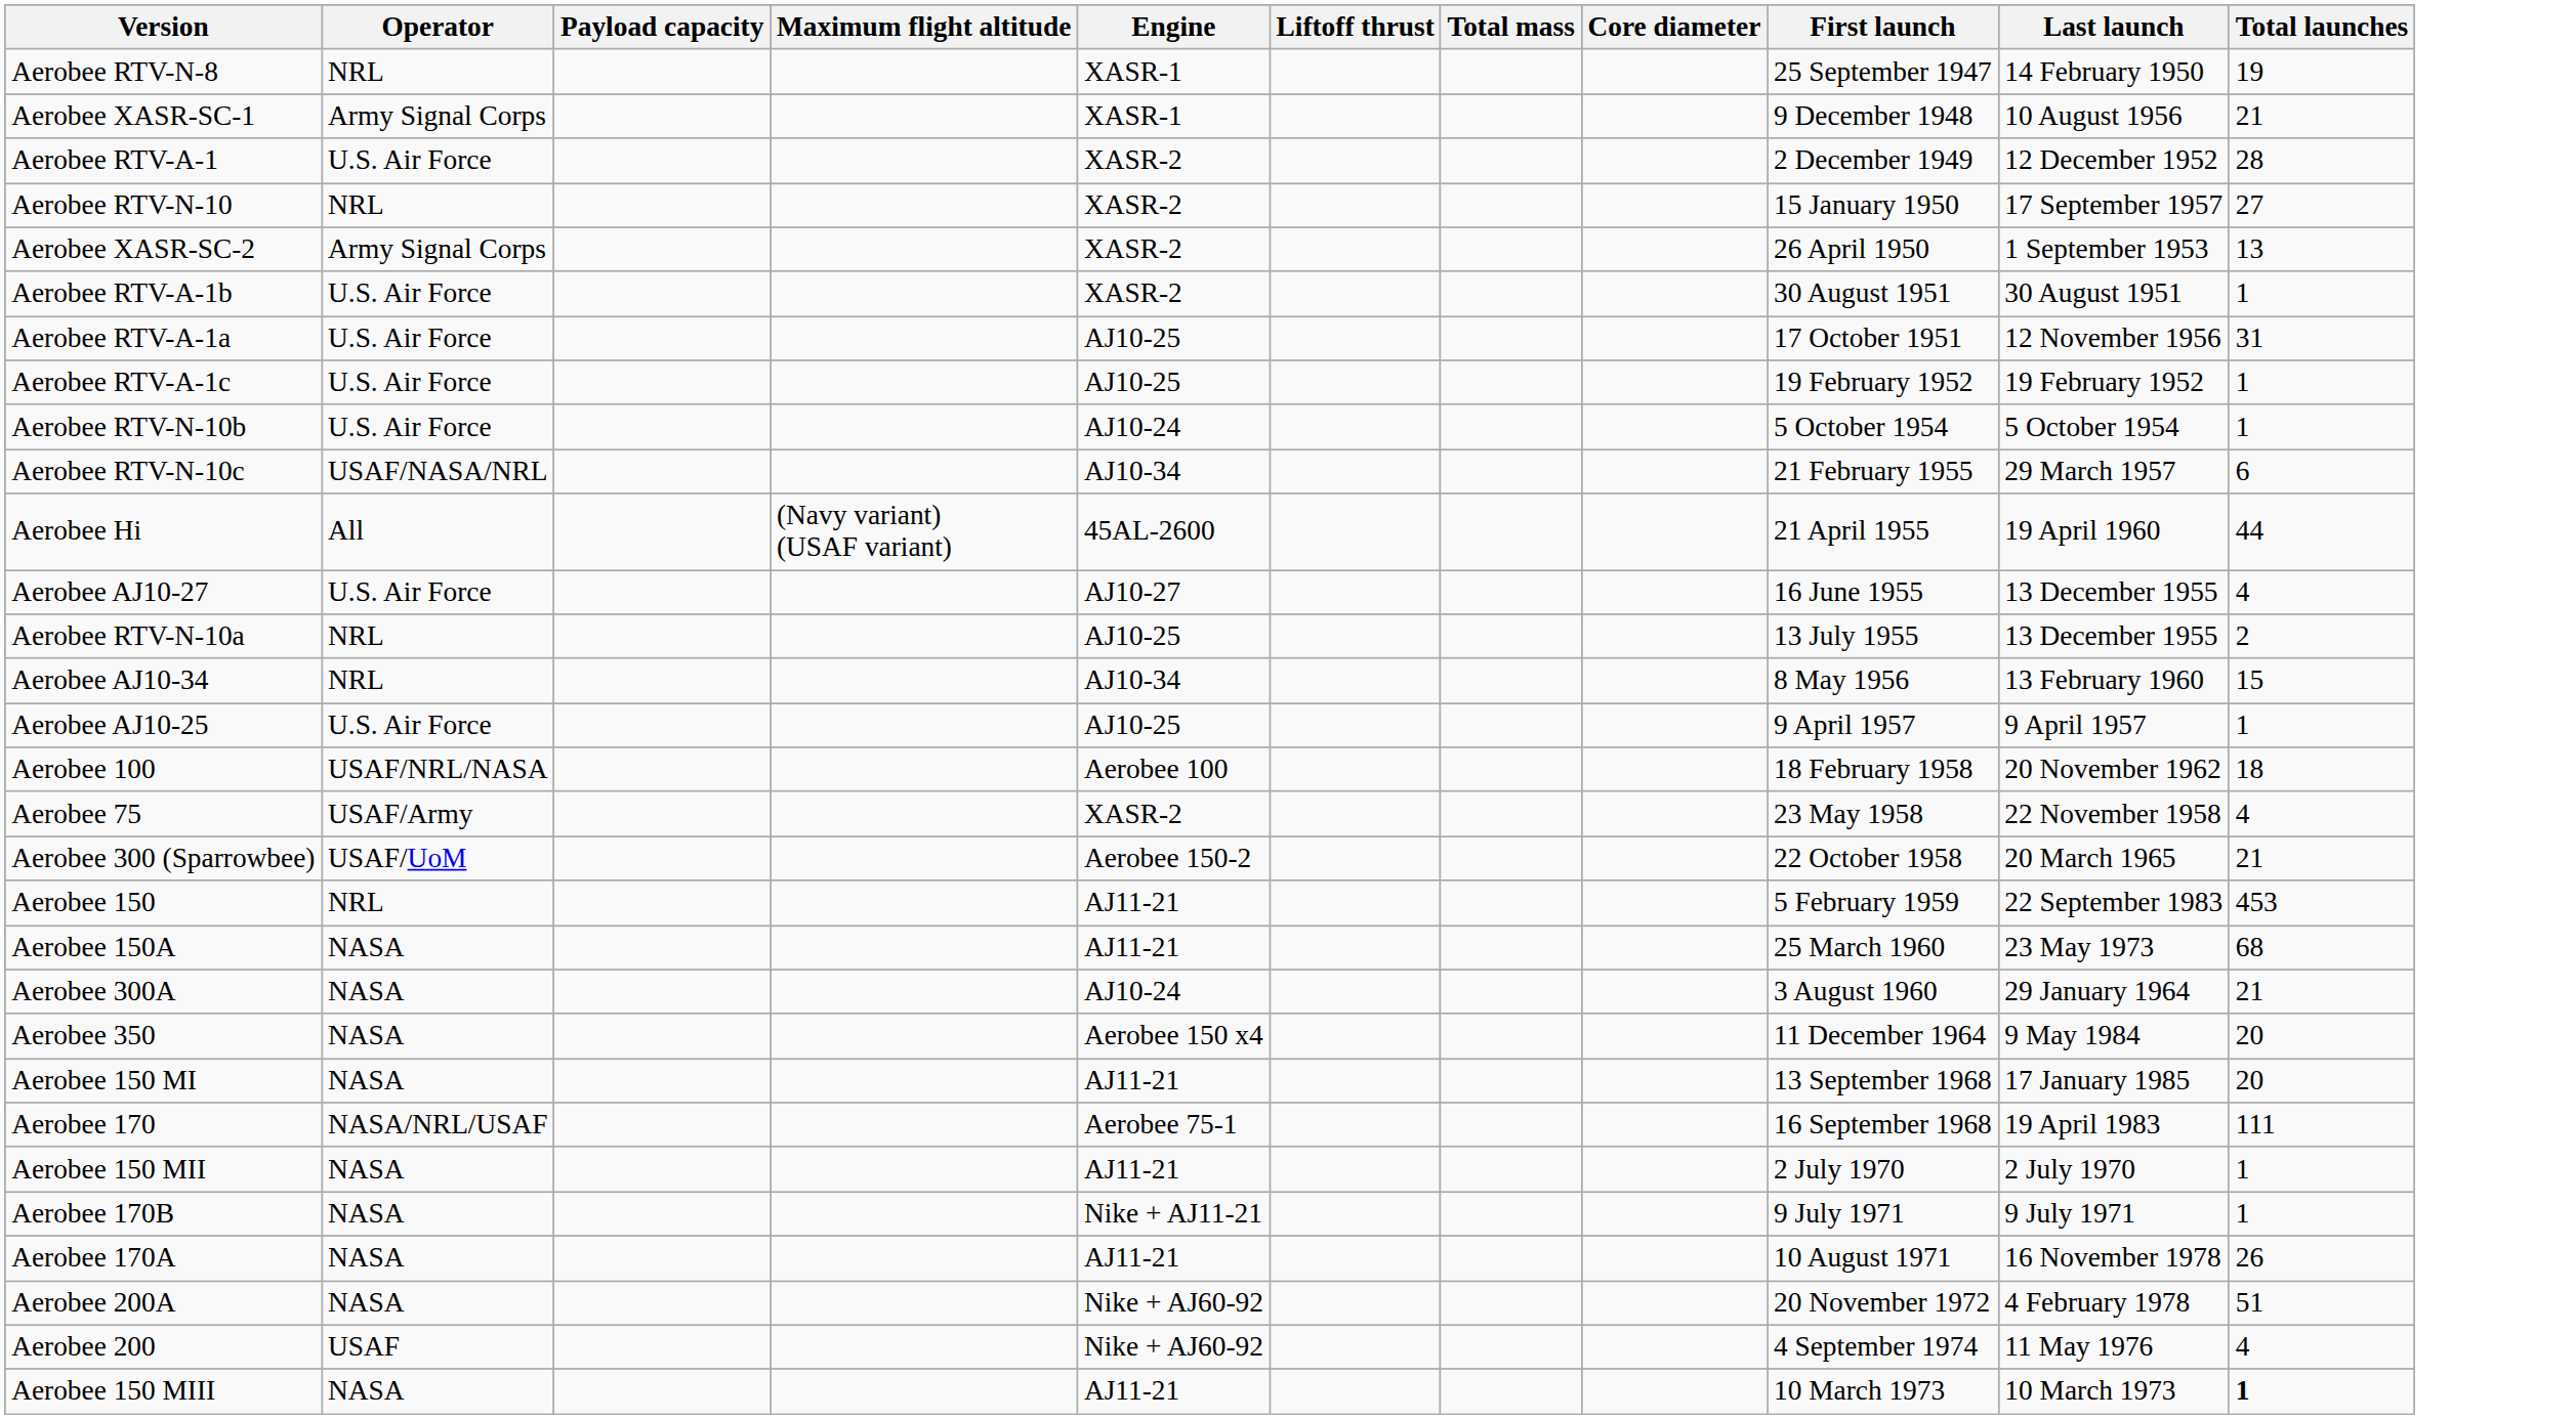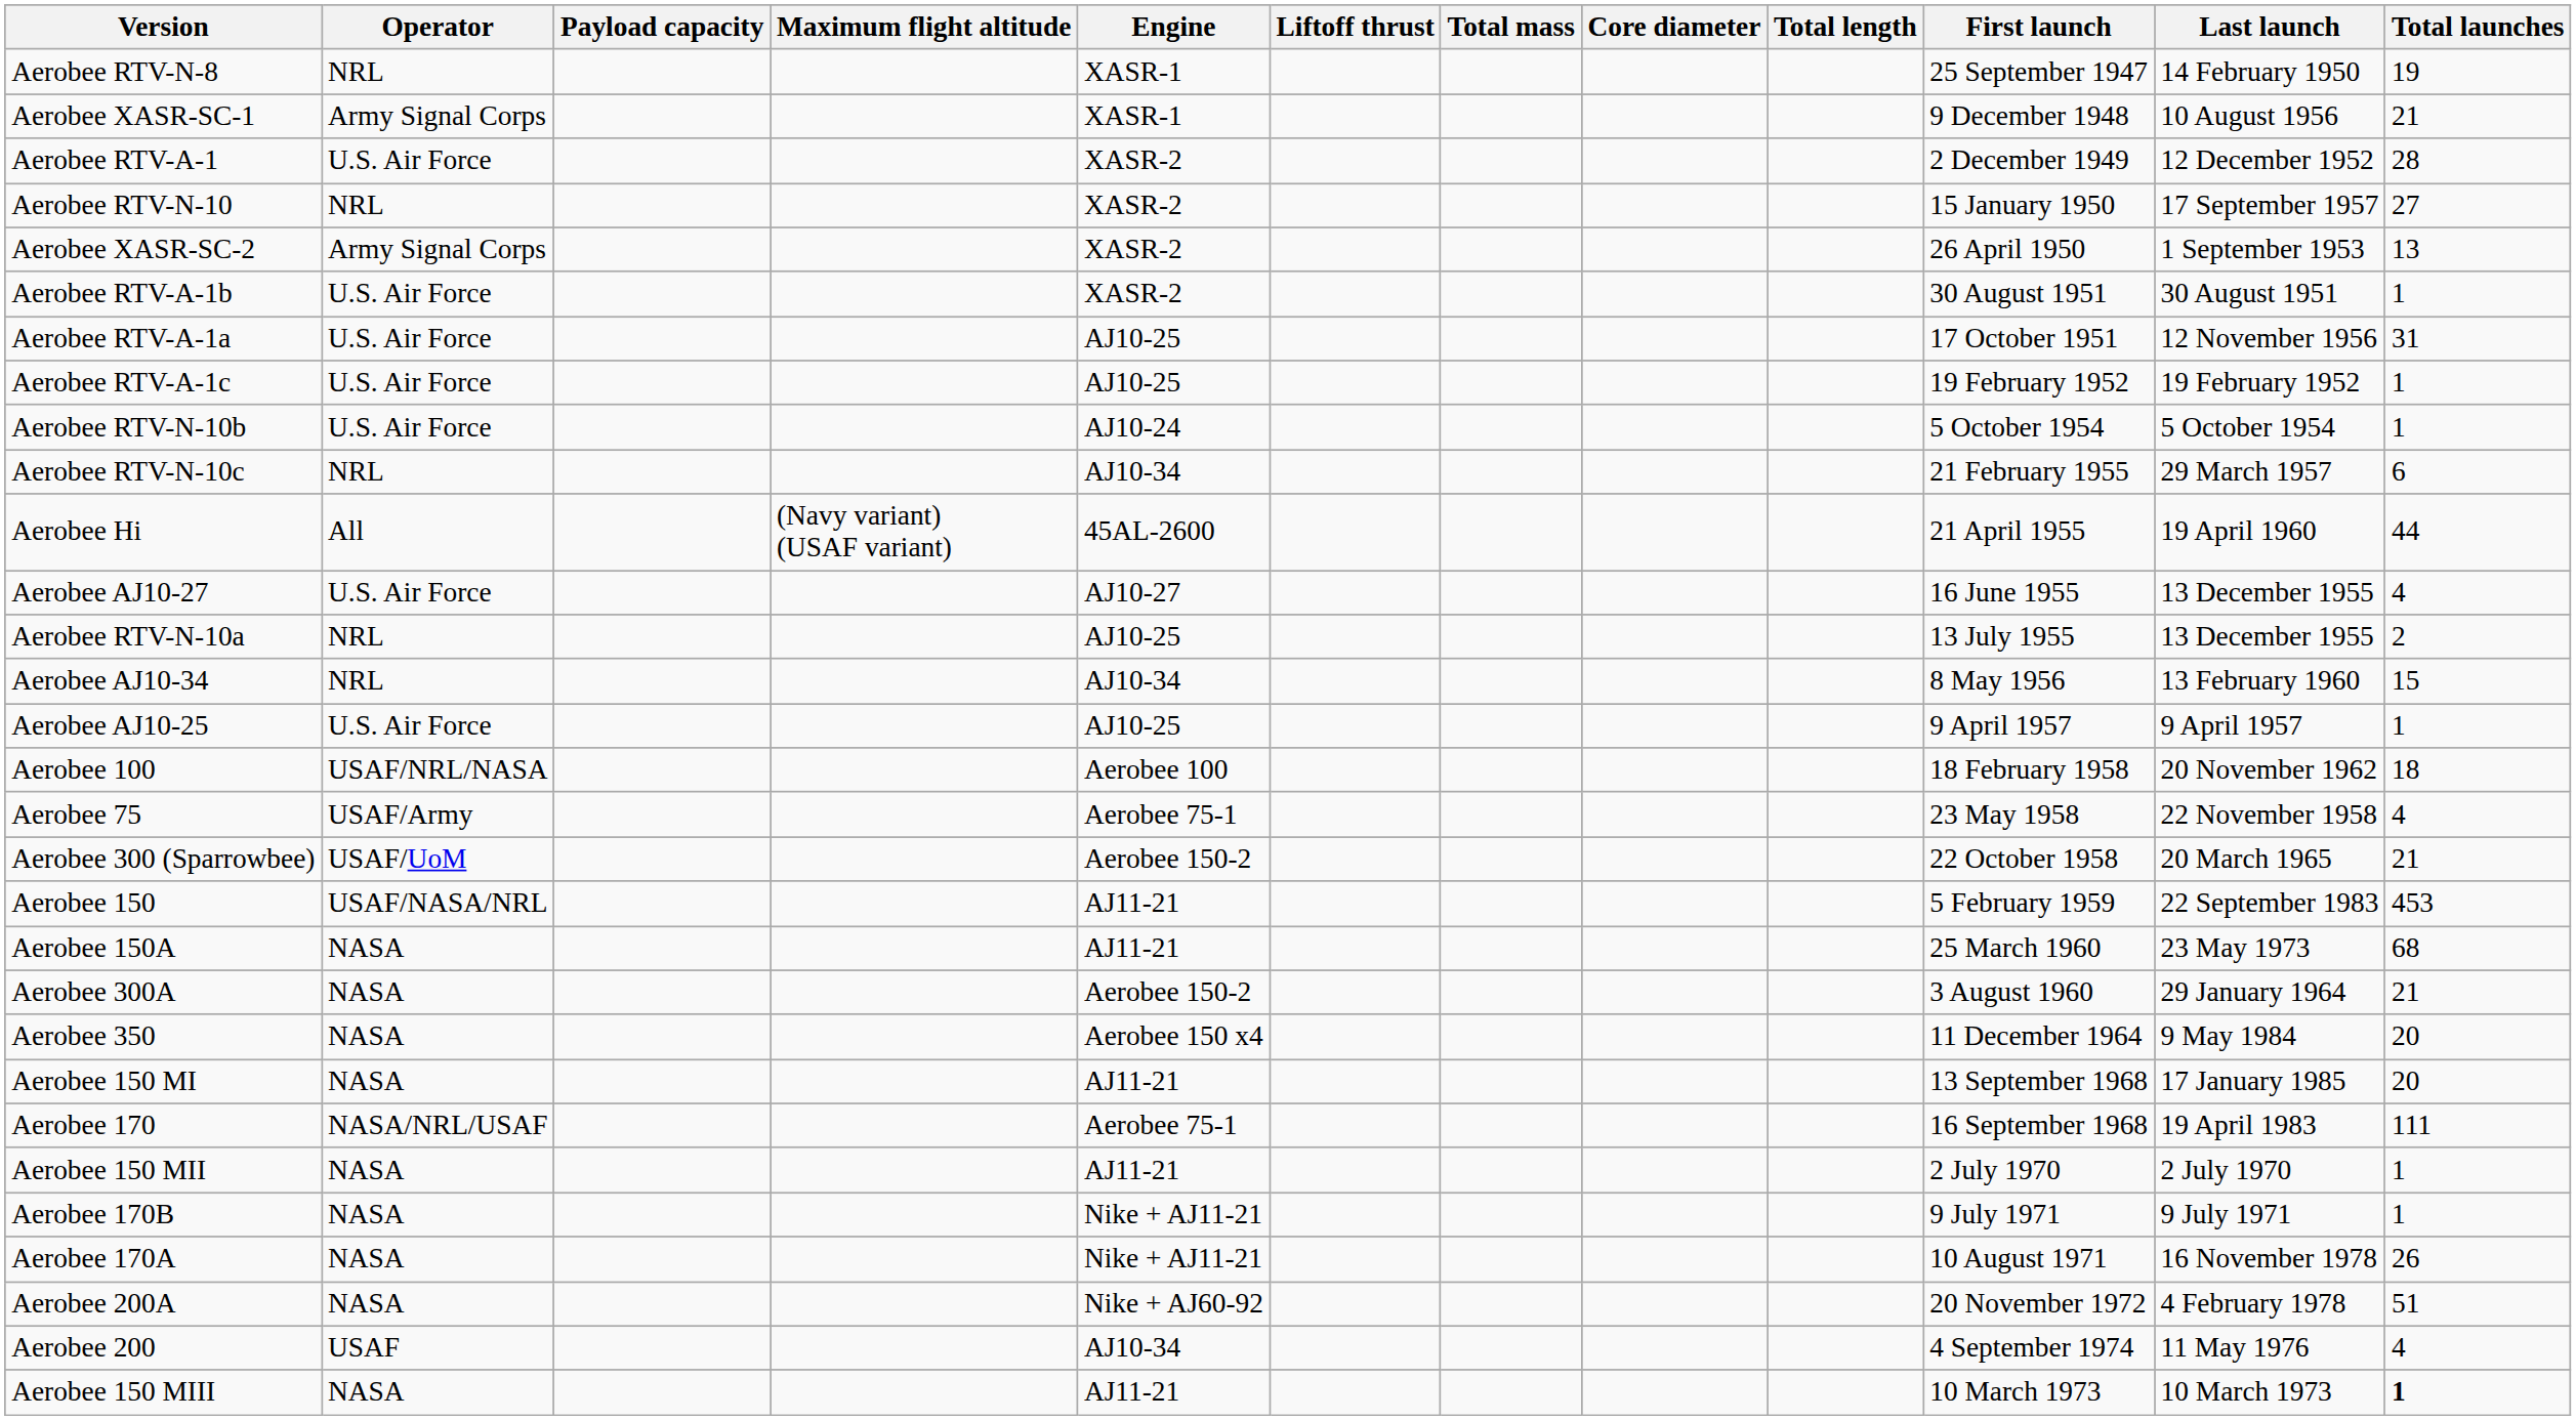 <table class="wikitable sortable" border="1">
 <tr>
 <th>Version</th>
 <th>Operator</th>
 <th>Payload capacity</th>
 <th>Maximum flight altitude</th>
 <th>Engine</th>
 <th>Liftoff thrust</th>
 <th>Total mass</th>
 <th>Core diameter</th>
+<th>Total length</th>
 <th>First launch</th>
 <th>Last launch</th>
 <th>Total launches</th>
 </tr>
 <tr>
 <td>Aerobee RTV-N-8</td>
 <td>NRL</td>
 <td></td>
 <td></td>
 <td>XASR-1</td>
+<td></td>
 <td></td>
 <td></td>
 <td></td>
 <td>25 September 1947</td>
 <td>14 February 1950</td>
 <td>19</td>
 </tr>
 <tr>
 <td>Aerobee XASR-SC-1</td>
 <td>Army Signal Corps</td>
 <td></td>
 <td></td>
 <td>XASR-1</td>
 <td></td>
 <td></td>
 <td></td>
+<td></td>
 <td>9 December 1948</td>
 <td>10 August 1956</td>
 <td>21</td>
 </tr>
 <tr>
 <td>Aerobee RTV-A-1</td>
 <td>U.S. Air Force</td>
 <td></td>
 <td></td>
 <td>XASR-2</td>
+<td></td>
 <td></td>
 <td></td>
 <td></td>
 <td>2 December 1949</td>
 <td>12 December 1952</td>
 <td>28</td>
 </tr>
 <tr>
 <td>Aerobee RTV-N-10</td>
 <td>NRL</td>
 <td></td>
 <td></td>
 <td>XASR-2</td>
 <td></td>
 <td></td>
 <td></td>
+<td></td>
 <td>15 January 1950</td>
 <td>17 September 1957</td>
 <td>27</td>
 </tr>
 <tr>
 <td>Aerobee XASR-SC-2</td>
 <td>Army Signal Corps</td>
 <td></td>
 <td></td>
 <td>XASR-2</td>
+<td></td>
 <td></td>
 <td></td>
 <td></td>
 <td>26 April 1950</td>
 <td>1 September 1953</td>
 <td>13</td>
 </tr>
 <tr>
 <td>Aerobee RTV-A-1b</td>
 <td>U.S. Air Force</td>
 <td></td>
 <td></td>
 <td>XASR-2</td>
 <td></td>
 <td></td>
 <td></td>
+<td></td>
 <td>30 August 1951</td>
 <td>30 August 1951</td>
 <td>1</td>
 </tr>
 <tr>
 <td>Aerobee RTV-A-1a</td>
 <td>U.S. Air Force</td>
 <td></td>
 <td></td>
 <td>AJ10-25</td>
+<td></td>
 <td></td>
 <td></td>
 <td></td>
 <td>17 October 1951</td>
 <td>12 November 1956</td>
 <td>31</td>
 </tr>
 <tr>
 <td>Aerobee RTV-A-1c</td>
 <td>U.S. Air Force</td>
 <td></td>
 <td></td>
 <td>AJ10-25</td>
 <td></td>
 <td></td>
 <td></td>
+<td></td>
 <td>19 February 1952</td>
 <td>19 February 1952</td>
 <td>1</td>
 </tr>
 <tr>
 <td>Aerobee RTV-N-10b</td>
 <td>U.S. Air Force</td>
 <td></td>
 <td></td>
 <td>AJ10-24</td>
 <td></td>
 <td></td>
 <td></td>
+<td></td>
 <td>5 October 1954</td>
 <td>5 October 1954</td>
 <td>1</td>
 </tr>
 <tr>
 <td>Aerobee RTV-N-10c</td>
-<td>USAF/NASA/NRL</td>
+<td>NRL</td>
 <td></td>
 <td></td>
 <td>AJ10-34</td>
+<td></td>
 <td></td>
 <td></td>
 <td></td>
 <td>21 February 1955</td>
 <td>29 March 1957</td>
 <td>6</td>
 </tr>
 <tr>
 <td>Aerobee Hi</td>
 <td>All</td>
 <td></td>
 <td> (Navy variant)<br> (USAF variant)</td>
 <td>45AL-2600</td>
 <td></td>
 <td></td>
 <td></td>
+<td></td>
 <td>21 April 1955</td>
 <td>19 April 1960</td>
 <td>44</td>
 </tr>
 <tr>
 <td>Aerobee AJ10-27</td>
 <td>U.S. Air Force</td>
 <td></td>
 <td></td>
 <td>AJ10-27</td>
+<td></td>
 <td></td>
 <td></td>
 <td></td>
 <td>16 June 1955</td>
 <td>13 December 1955</td>
 <td>4</td>
 </tr>
 <tr>
 <td>Aerobee RTV-N-10a</td>
 <td>NRL</td>
 <td></td>
 <td></td>
 <td>AJ10-25</td>
 <td></td>
 <td></td>
 <td></td>
+<td></td>
 <td>13 July 1955</td>
 <td>13 December 1955</td>
 <td>2</td>
 </tr>
 <tr>
 <td>Aerobee AJ10-34</td>
 <td>NRL</td>
 <td></td>
 <td></td>
 <td>AJ10-34</td>
+<td></td>
 <td></td>
 <td></td>
 <td></td>
 <td>8 May 1956</td>
 <td>13 February 1960</td>
 <td>15</td>
 </tr>
 <tr>
 <td>Aerobee AJ10-25</td>
 <td>U.S. Air Force</td>
 <td></td>
 <td></td>
 <td>AJ10-25</td>
 <td></td>
 <td></td>
 <td></td>
+<td></td>
 <td>9 April 1957</td>
 <td>9 April 1957</td>
 <td>1</td>
 </tr>
 <tr>
 <td>Aerobee 100</td>
 <td>USAF/NRL/NASA</td>
 <td></td>
 <td></td>
 <td>Aerobee 100</td>
 <td></td>
 <td></td>
 <td></td>
+<td></td>
 <td>18 February 1958</td>
 <td>20 November 1962</td>
 <td>18</td>
 </tr>
 <tr>
 <td>Aerobee 75</td>
 <td>USAF/Army</td>
 <td></td>
 <td></td>
-<td>XASR-2</td>
+<td>Aerobee 75-1</td>
+<td></td>
 <td></td>
 <td></td>
 <td></td>
 <td>23 May 1958</td>
 <td>22 November 1958</td>
 <td>4</td>
 </tr>
 <tr>
 <td>Aerobee 300 (Sparrowbee)</td>
 <td>USAF/<a href='#'>UoM</a></td>
 <td></td>
 <td></td>
 <td>Aerobee 150-2</td>
 <td></td>
 <td></td>
 <td></td>
+<td></td>
 <td>22 October 1958</td>
 <td>20 March 1965</td>
 <td>21</td>
 </tr>
 <tr>
 <td>Aerobee 150</td>
-<td>NRL</td>
+<td>USAF/NASA/NRL</td>
 <td></td>
 <td></td>
 <td>AJ11-21</td>
+<td></td>
 <td></td>
 <td></td>
 <td></td>
 <td>5 February 1959</td>
 <td>22 September 1983</td>
 <td>453</td>
 </tr>
 <tr>
 <td>Aerobee 150A</td>
 <td>NASA</td>
 <td></td>
 <td></td>
 <td>AJ11-21</td>
 <td></td>
 <td></td>
 <td></td>
+<td></td>
 <td>25 March 1960</td>
 <td>23 May 1973</td>
 <td>68</td>
 </tr>
 <tr>
 <td>Aerobee 300A</td>
 <td>NASA</td>
 <td></td>
 <td></td>
-<td>AJ10-24</td>
+<td>Aerobee 150-2</td>
+<td></td>
 <td></td>
 <td></td>
 <td></td>
 <td>3 August 1960</td>
 <td>29 January 1964</td>
 <td>21</td>
 </tr>
 <tr>
 <td>Aerobee 350</td>
 <td>NASA</td>
 <td></td>
 <td></td>
 <td>Aerobee 150 x4</td>
 <td></td>
 <td></td>
 <td></td>
+<td></td>
 <td>11 December 1964</td>
 <td>9 May 1984</td>
 <td>20</td>
 </tr>
 <tr>
 <td>Aerobee 150 MI</td>
 <td>NASA</td>
 <td></td>
 <td></td>
 <td>AJ11-21</td>
+<td></td>
 <td></td>
 <td></td>
 <td></td>
 <td>13 September 1968</td>
 <td>17 January 1985</td>
 <td>20</td>
 </tr>
 <tr>
 <td>Aerobee 170</td>
 <td>NASA/NRL/USAF</td>
 <td></td>
 <td></td>
 <td>Aerobee 75-1</td>
 <td></td>
 <td></td>
 <td></td>
+<td></td>
 <td>16 September 1968</td>
 <td>19 April 1983</td>
 <td>111</td>
 </tr>
 <tr>
 <td>Aerobee 150 MII</td>
 <td>NASA</td>
 <td></td>
 <td></td>
 <td>AJ11-21</td>
+<td></td>
 <td></td>
 <td></td>
 <td></td>
 <td>2 July 1970</td>
 <td>2 July 1970</td>
 <td>1</td>
 </tr>
 <tr>
 <td>Aerobee 170B</td>
 <td>NASA</td>
 <td></td>
 <td></td>
 <td>Nike + AJ11-21</td>
 <td></td>
 <td></td>
 <td></td>
+<td></td>
 <td>9 July 1971</td>
 <td>9 July 1971</td>
 <td>1</td>
 </tr>
 <tr>
 <td>Aerobee 170A</td>
 <td>NASA</td>
 <td></td>
 <td></td>
-<td>AJ11-21</td>
+<td>Nike + AJ11-21</td>
+<td></td>
 <td></td>
 <td></td>
 <td></td>
 <td>10 August 1971</td>
 <td>16 November 1978</td>
 <td>26</td>
 </tr>
 <tr>
 <td>Aerobee 200A</td>
 <td>NASA</td>
 <td></td>
 <td></td>
 <td>Nike + AJ60-92</td>
 <td></td>
 <td></td>
 <td></td>
+<td></td>
 <td>20 November 1972</td>
 <td>4 February 1978</td>
 <td>51</td>
 </tr>
 <tr>
 <td>Aerobee 200</td>
 <td>USAF</td>
 <td></td>
 <td></td>
-<td>Nike + AJ60-92</td>
+<td>AJ10-34</td>
+<td></td>
 <td></td>
 <td></td>
 <td></td>
 <td>4 September 1974</td>
 <td>11 May 1976</td>
 <td>4</td>
 </tr>
 <tr>
 <td>Aerobee 150 MIII</td>
 <td>NASA</td>
 <td></td>
 <td></td>
 <td>AJ11-21</td>
 <td></td>
 <td></td>
 <td></td>
+<td></td>
 <td>10 March 1973</td>
 <td>10 March 1973</td>
 <td><strong>1</strong></td>
 </tr>
 </table>
